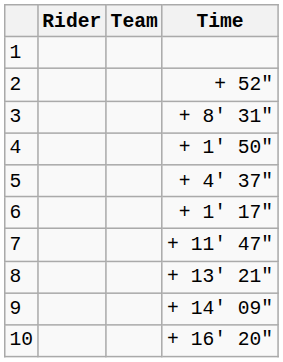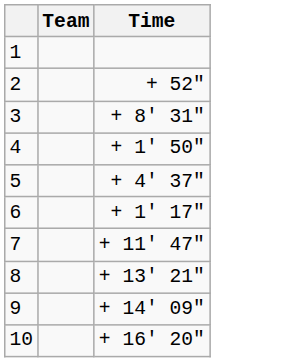 <table class="wikitable">
 <tr>
 <th></th>
-<th>Rider</th>
 <th>Team</th>
 <th>Time</th>
 </tr>
 <tr>
 <td>1</td>
-<td> </td>
 <td></td>
 <td></td>
 </tr>
 <tr>
 <td>2</td>
 <td></td>
-<td></td>
 <td align="right">+ 52"</td>
 </tr>
 <tr>
 <td>3</td>
-<td></td>
 <td></td>
 <td align="right">+ 8' 31"</td>
 </tr>
 <tr>
 <td>4</td>
 <td></td>
-<td></td>
 <td align="right">+ 1' 50"</td>
 </tr>
 <tr>
 <td>5</td>
 <td></td>
-<td></td>
 <td align="right">+ 4' 37"</td>
 </tr>
 <tr>
 <td>6</td>
-<td> </td>
 <td></td>
 <td align="right">+ 1' 17"</td>
 </tr>
 <tr>
 <td>7</td>
 <td></td>
-<td></td>
 <td align="right">+ 11' 47"</td>
 </tr>
 <tr>
 <td>8</td>
-<td></td>
 <td></td>
 <td align="right">+ 13' 21"</td>
 </tr>
 <tr>
 <td>9</td>
 <td></td>
-<td></td>
 <td align="right">+ 14' 09"</td>
 </tr>
 <tr>
 <td>10</td>
 <td></td>
-<td></td>
 <td align="right">+ 16' 20"</td>
 </tr>
 </table>
